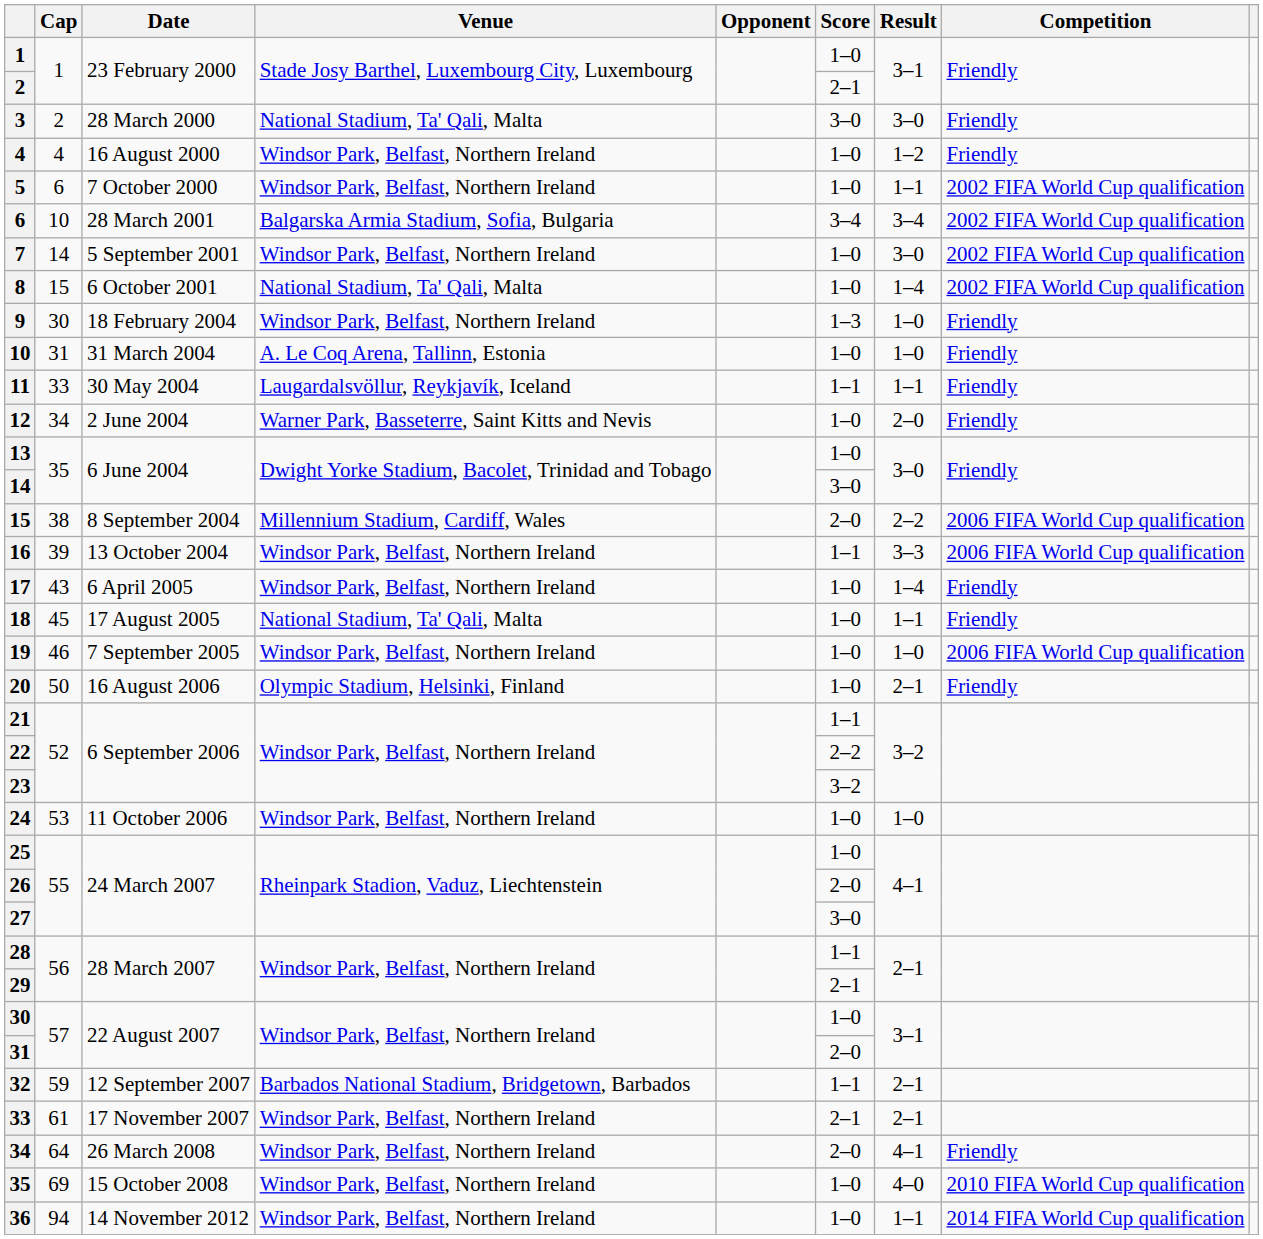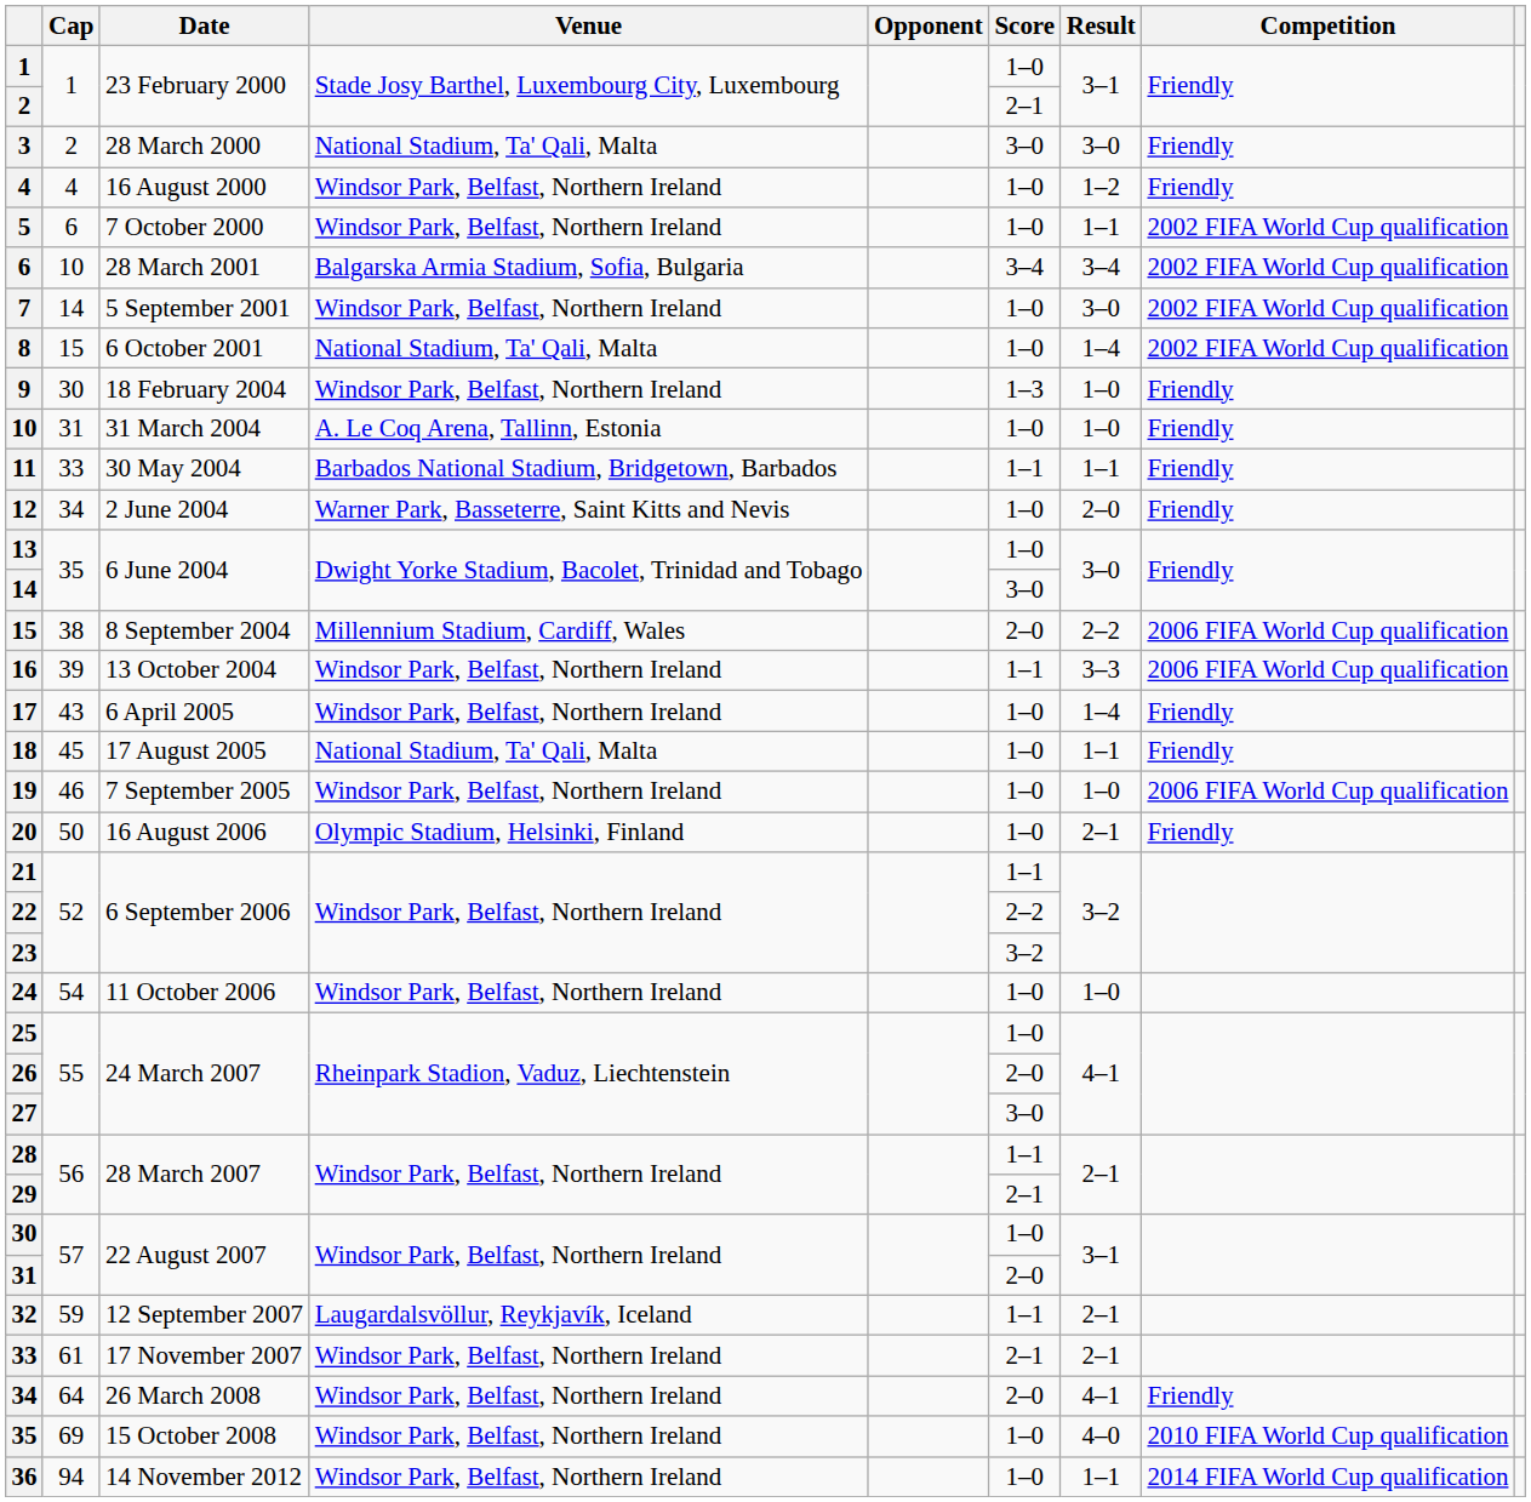 <table class="wikitable plainrowheaders sortable">
 <tr>
 <th scope=col></th>
 <th scope=col>Cap</th>
 <th scope=col data-sort-type=date>Date</th>
 <th scope=col>Venue</th>
 <th scope=col>Opponent</th>
 <th scope=col>Score</th>
 <th scope=col>Result</th>
 <th scope=col>Competition</th>
 <th scope=col class=unsortable></th>
 </tr>
 <tr>
 <th scope=row style="text-align: center">1</th>
 <td rowspan=2 align=center>1</td>
 <td rowspan=2>23 February 2000</td>
 <td rowspan=2><a href='#'>Stade Josy Barthel</a>, <a href='#'>Luxembourg City</a>, Luxembourg</td>
 <td rowspan=2></td>
 <td align=center>1–0</td>
 <td rowspan=2 align=center>3–1</td>
 <td rowspan=2><a href='#'>Friendly</a></td>
 <td rowspan=2></td>
 </tr>
 <tr>
 <th scope=row style="text-align: center">2</th>
 <td align=center>2–1</td>
 </tr>
 <tr>
 <th scope=row style="text-align: center">3</th>
 <td align=center>2</td>
 <td>28 March 2000</td>
 <td><a href='#'>National Stadium</a>, <a href='#'>Ta' Qali</a>, Malta</td>
 <td></td>
 <td align=center>3–0</td>
 <td align=center>3–0</td>
 <td><a href='#'>Friendly</a></td>
 <td></td>
 </tr>
 <tr>
 <th scope=row style="text-align: center">4</th>
 <td align=center>4</td>
 <td>16 August 2000</td>
 <td><a href='#'>Windsor Park</a>, <a href='#'>Belfast</a>, Northern Ireland</td>
 <td></td>
 <td align=center>1–0</td>
 <td align=center>1–2</td>
 <td><a href='#'>Friendly</a></td>
 <td></td>
 </tr>
 <tr>
 <th scope=row style="text-align: center">5</th>
 <td align=center>6</td>
 <td>7 October 2000</td>
 <td><a href='#'>Windsor Park</a>, <a href='#'>Belfast</a>, Northern Ireland</td>
 <td></td>
 <td align=center>1–0</td>
 <td align=center>1–1</td>
 <td><a href='#'>2002 FIFA World Cup qualification</a></td>
 <td></td>
 </tr>
 <tr>
 <th scope=row style="text-align: center">6</th>
 <td align=center>10</td>
 <td>28 March 2001</td>
 <td><a href='#'>Balgarska Armia Stadium</a>, <a href='#'>Sofia</a>, Bulgaria</td>
 <td></td>
 <td align=center>3–4</td>
 <td align=center>3–4</td>
 <td><a href='#'>2002 FIFA World Cup qualification</a></td>
 <td></td>
 </tr>
 <tr>
 <th scope=row style="text-align: center">7</th>
 <td align=center>14</td>
 <td>5 September 2001</td>
 <td><a href='#'>Windsor Park</a>, <a href='#'>Belfast</a>, Northern Ireland</td>
 <td></td>
 <td align=center>1–0</td>
 <td align=center>3–0</td>
 <td><a href='#'>2002 FIFA World Cup qualification</a></td>
 <td></td>
 </tr>
 <tr>
 <th scope=row style="text-align: center">8</th>
 <td align=center>15</td>
 <td>6 October 2001</td>
 <td><a href='#'>National Stadium</a>, <a href='#'>Ta' Qali</a>, Malta</td>
 <td></td>
 <td align=center>1–0</td>
 <td align=center>1–4</td>
 <td><a href='#'>2002 FIFA World Cup qualification</a></td>
 <td></td>
 </tr>
 <tr>
 <th scope=row style="text-align: center">9</th>
 <td align=center>30</td>
 <td>18 February 2004</td>
 <td><a href='#'>Windsor Park</a>, <a href='#'>Belfast</a>, Northern Ireland</td>
 <td></td>
 <td align=center>1–3</td>
 <td align=center>1–0</td>
 <td><a href='#'>Friendly</a></td>
 <td></td>
 </tr>
 <tr>
 <th scope=row style="text-align: center">10</th>
 <td align=center>31</td>
 <td>31 March 2004</td>
 <td><a href='#'>A. Le Coq Arena</a>, <a href='#'>Tallinn</a>, Estonia</td>
 <td></td>
 <td align=center>1–0</td>
 <td align=center>1–0</td>
 <td><a href='#'>Friendly</a></td>
 <td></td>
 </tr>
 <tr>
 <th scope=row style="text-align: center">11</th>
 <td align=center>33</td>
 <td>30 May 2004</td>
-<td><a href='#'>Laugardalsvöllur</a>, <a href='#'>Reykjavík</a>, Iceland</td>
+<td><a href='#'>Barbados National Stadium</a>, <a href='#'>Bridgetown</a>, Barbados</td>
 <td></td>
 <td align=center>1–1</td>
 <td align=center>1–1</td>
 <td><a href='#'>Friendly</a></td>
 <td></td>
 </tr>
 <tr>
 <th scope=row style="text-align: center">12</th>
 <td align=center>34</td>
 <td>2 June 2004</td>
 <td><a href='#'>Warner Park</a>, <a href='#'>Basseterre</a>, Saint Kitts and Nevis</td>
 <td></td>
 <td align=center>1–0</td>
 <td align=center>2–0</td>
 <td><a href='#'>Friendly</a></td>
 <td></td>
 </tr>
 <tr>
 <th scope=row style="text-align: center">13</th>
 <td rowspan=2 align=center>35</td>
 <td rowspan=2>6 June 2004</td>
 <td rowspan=2><a href='#'>Dwight Yorke Stadium</a>, <a href='#'>Bacolet</a>, Trinidad and Tobago</td>
 <td rowspan=2></td>
 <td align=center>1–0</td>
 <td rowspan=2 align=center>3–0</td>
 <td rowspan=2><a href='#'>Friendly</a></td>
 <td rowspan=2></td>
 </tr>
 <tr>
 <th scope=row style="text-align: center">14</th>
 <td align=center>3–0</td>
 </tr>
 <tr>
 <th scope=row style="text-align: center">15</th>
 <td align=center>38</td>
 <td>8 September 2004</td>
 <td><a href='#'>Millennium Stadium</a>, <a href='#'>Cardiff</a>, Wales</td>
 <td></td>
 <td align=center>2–0</td>
 <td align=center>2–2</td>
 <td><a href='#'>2006 FIFA World Cup qualification</a></td>
 <td></td>
 </tr>
 <tr>
 <th scope=row style="text-align: center">16</th>
 <td align=center>39</td>
 <td>13 October 2004</td>
 <td><a href='#'>Windsor Park</a>, <a href='#'>Belfast</a>, Northern Ireland</td>
 <td></td>
 <td align=center>1–1</td>
 <td align=center>3–3</td>
 <td><a href='#'>2006 FIFA World Cup qualification</a></td>
 <td></td>
 </tr>
 <tr>
 <th scope=row style="text-align: center">17</th>
 <td align=center>43</td>
 <td>6 April 2005</td>
 <td><a href='#'>Windsor Park</a>, <a href='#'>Belfast</a>, Northern Ireland</td>
 <td></td>
 <td align=center>1–0</td>
 <td align=center>1–4</td>
 <td><a href='#'>Friendly</a></td>
 <td></td>
 </tr>
 <tr>
 <th scope=row style="text-align: center">18</th>
 <td align=center>45</td>
 <td>17 August 2005</td>
 <td><a href='#'>National Stadium</a>, <a href='#'>Ta' Qali</a>, Malta</td>
 <td></td>
 <td align=center>1–0</td>
 <td align=center>1–1</td>
 <td><a href='#'>Friendly</a></td>
 <td></td>
 </tr>
 <tr>
 <th scope=row style="text-align: center">19</th>
 <td align=center>46</td>
 <td>7 September 2005</td>
 <td><a href='#'>Windsor Park</a>, <a href='#'>Belfast</a>, Northern Ireland</td>
 <td></td>
 <td align=center>1–0</td>
 <td align=center>1–0</td>
 <td><a href='#'>2006 FIFA World Cup qualification</a></td>
 <td></td>
 </tr>
 <tr>
 <th scope=row style="text-align: center">20</th>
 <td align=center>50</td>
 <td>16 August 2006</td>
 <td><a href='#'>Olympic Stadium</a>, <a href='#'>Helsinki</a>, Finland</td>
 <td></td>
 <td align=center>1–0</td>
 <td align=center>2–1</td>
 <td><a href='#'>Friendly</a></td>
 <td></td>
 </tr>
 <tr>
 <th scope=row style="text-align: center">21</th>
 <td rowspan=3 align=center>52</td>
 <td rowspan=3>6 September 2006</td>
 <td rowspan=3><a href='#'>Windsor Park</a>, <a href='#'>Belfast</a>, Northern Ireland</td>
 <td rowspan=3></td>
 <td align=center>1–1</td>
 <td rowspan=3 align=center>3–2</td>
 <td rowspan=3></td>
 <td rowspan=3></td>
 </tr>
 <tr>
 <th scope=row style="text-align: center">22</th>
 <td align=center>2–2</td>
 </tr>
 <tr>
 <th scope=row style="text-align: center">23</th>
 <td align=center>3–2</td>
 </tr>
 <tr>
 <th scope=row style="text-align: center">24</th>
-<td align=center>53</td>
+<td align=center>54</td>
 <td>11 October 2006</td>
 <td><a href='#'>Windsor Park</a>, <a href='#'>Belfast</a>, Northern Ireland</td>
 <td></td>
 <td align=center>1–0</td>
 <td align=center>1–0</td>
 <td></td>
 <td></td>
 </tr>
 <tr>
 <th scope=row style="text-align: center">25</th>
 <td rowspan=3 align=center>55</td>
 <td rowspan=3>24 March 2007</td>
 <td rowspan=3><a href='#'>Rheinpark Stadion</a>, <a href='#'>Vaduz</a>, Liechtenstein</td>
 <td rowspan=3></td>
 <td align=center>1–0</td>
 <td rowspan=3 align=center>4–1</td>
 <td rowspan=3></td>
 <td rowspan=3></td>
 </tr>
 <tr>
 <th scope=row style="text-align: center">26</th>
 <td align=center>2–0</td>
 </tr>
 <tr>
 <th scope=row style="text-align: center">27</th>
 <td align=center>3–0</td>
 </tr>
 <tr>
 <th scope=row style="text-align: center">28</th>
 <td rowspan=2 align=center>56</td>
 <td rowspan=2>28 March 2007</td>
 <td rowspan=2><a href='#'>Windsor Park</a>, <a href='#'>Belfast</a>, Northern Ireland</td>
 <td rowspan=2></td>
 <td align=center>1–1</td>
 <td rowspan=2 align=center>2–1</td>
 <td rowspan=2></td>
 <td rowspan=2></td>
 </tr>
 <tr>
 <th scope=row style="text-align: center">29</th>
 <td align=center>2–1</td>
 </tr>
 <tr>
 <th scope=row style="text-align: center">30</th>
 <td rowspan=2 align=center>57</td>
 <td rowspan=2>22 August 2007</td>
 <td rowspan=2><a href='#'>Windsor Park</a>, <a href='#'>Belfast</a>, Northern Ireland</td>
 <td rowspan=2></td>
 <td align=center>1–0</td>
 <td rowspan=2 align=center>3–1</td>
 <td rowspan=2></td>
 <td rowspan=2></td>
 </tr>
 <tr>
 <th scope=row style="text-align: center">31</th>
 <td align=center>2–0</td>
 </tr>
 <tr>
 <th scope=row style="text-align: center">32</th>
 <td align=center>59</td>
 <td>12 September 2007</td>
-<td><a href='#'>Barbados National Stadium</a>, <a href='#'>Bridgetown</a>, Barbados</td>
+<td><a href='#'>Laugardalsvöllur</a>, <a href='#'>Reykjavík</a>, Iceland</td>
 <td></td>
 <td align=center>1–1</td>
 <td align=center>2–1</td>
 <td></td>
 <td></td>
 </tr>
 <tr>
 <th scope=row style="text-align: center">33</th>
 <td align=center>61</td>
 <td>17 November 2007</td>
 <td><a href='#'>Windsor Park</a>, <a href='#'>Belfast</a>, Northern Ireland</td>
 <td></td>
 <td align=center>2–1</td>
 <td align=center>2–1</td>
 <td></td>
 <td></td>
 </tr>
 <tr>
 <th scope=row style="text-align: center">34</th>
 <td align=center>64</td>
 <td>26 March 2008</td>
 <td><a href='#'>Windsor Park</a>, <a href='#'>Belfast</a>, Northern Ireland</td>
 <td></td>
 <td align=center>2–0</td>
 <td align=center>4–1</td>
 <td><a href='#'>Friendly</a></td>
 <td></td>
 </tr>
 <tr>
 <th scope=row style="text-align: center">35</th>
 <td align=center>69</td>
 <td>15 October 2008</td>
 <td><a href='#'>Windsor Park</a>, <a href='#'>Belfast</a>, Northern Ireland</td>
 <td></td>
 <td align=center>1–0</td>
 <td align=center>4–0</td>
 <td><a href='#'>2010 FIFA World Cup qualification</a></td>
 <td></td>
 </tr>
 <tr>
 <th scope=row style="text-align: center">36</th>
 <td align=center>94</td>
 <td>14 November 2012</td>
 <td><a href='#'>Windsor Park</a>, <a href='#'>Belfast</a>, Northern Ireland</td>
 <td></td>
 <td align=center>1–0</td>
 <td align=center>1–1</td>
 <td><a href='#'>2014 FIFA World Cup qualification</a></td>
 <td></td>
 </tr>
 </table>
